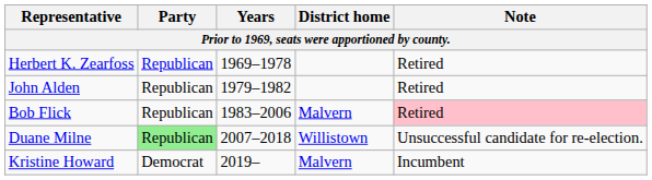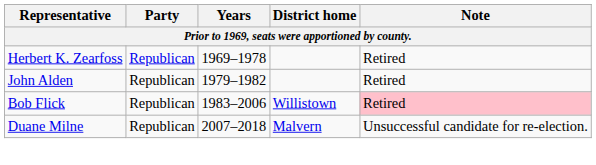 <table class=wikitable>
 <tr valign=bottom>
 <th>Representative</th>
 <th>Party</th>
 <th>Years</th>
 <th>District home</th>
 <th>Note</th>
 </tr>
 <tr>
 <th colspan=5 style="font-size: 80%;"><em>Prior to 1969, seats were apportioned by county.</em></th>
 </tr>
 <tr>
 <td><a href='#'>Herbert K. Zearfoss</a></td>
 <td><a href='#'>Republican</a></td>
 <td>1969–1978</td>
 <td></td>
 <td>Retired</td>
 </tr>
 <tr>
 <td><a href='#'>John Alden</a></td>
 <td>Republican</td>
 <td>1979–1982</td>
 <td></td>
 <td>Retired</td>
 </tr>
 <tr>
 <td><a href='#'>Bob Flick</a></td>
 <td>Republican</td>
 <td>1983–2006</td>
-<td><a href='#'>Malvern</a></td>
+<td><a href='#'>Willistown</a></td>
 <td style="background: pink;">Retired</td>
 </tr>
 <tr>
 <td><a href='#'>Duane Milne</a></td>
-<td style="background: lightgreen;">Republican</td>
+<td>Republican</td>
 <td>2007–2018</td>
-<td><a href='#'>Willistown</a></td>
+<td><a href='#'>Malvern</a></td>
 <td>Unsuccessful candidate for re-election.</td>
 </tr>
-<tr>
-<td><a href='#'>Kristine Howard</a></td>
-<td>Democrat</td>
-<td>2019–</td>
-<td><a href='#'>Malvern</a></td>
-<td>Incumbent</td>
-</tr>
 </table>
